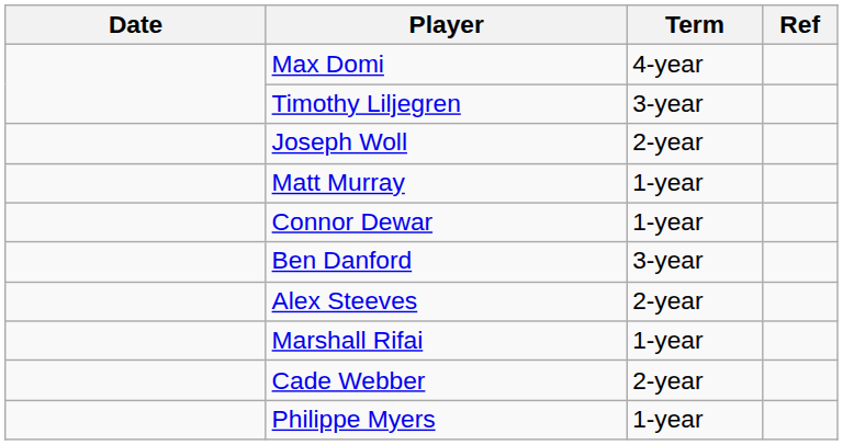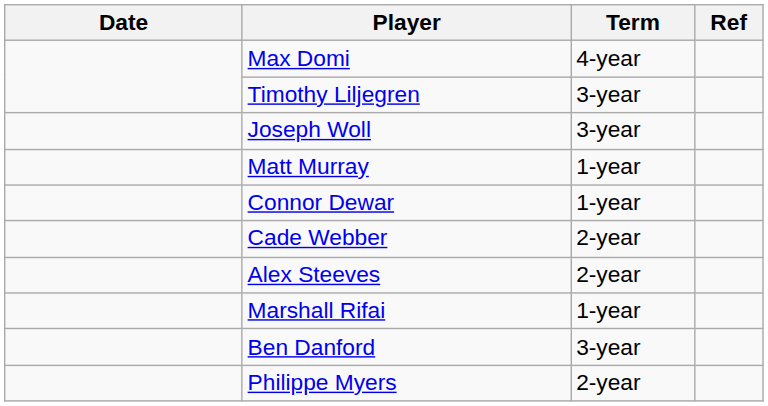 <table class="wikitable">
 <tr>
 <th style="width: 10em;">Date</th>
 <th style="width: 14em;">Player</th>
 <th style="width: 5em;">Term</th>
 <th style="width: 2.5em;">Ref</th>
 </tr>
 <tr>
 <td rowspan=2></td>
 <td><a href='#'>Max Domi</a></td>
 <td>4-year</td>
 <td></td>
 </tr>
 <tr>
 <td><a href='#'>Timothy Liljegren</a></td>
 <td>3-year</td>
 <td></td>
 </tr>
 <tr>
 <td></td>
 <td><a href='#'>Joseph Woll</a></td>
-<td>2-year</td>
+<td>3-year</td>
 <td></td>
 </tr>
 <tr>
 <td></td>
 <td><a href='#'>Matt Murray</a></td>
 <td>1-year</td>
 <td></td>
 </tr>
 <tr>
 <td></td>
 <td><a href='#'>Connor Dewar</a></td>
 <td>1-year</td>
 <td></td>
 </tr>
 <tr>
 <td></td>
-<td><a href='#'>Ben Danford</a></td>
-<td>3-year</td>
+<td><a href='#'>Cade Webber</a></td>
+<td>2-year</td>
 <td></td>
 </tr>
 <tr>
 <td></td>
 <td><a href='#'>Alex Steeves</a></td>
 <td>2-year</td>
 <td></td>
 </tr>
 <tr>
 <td></td>
 <td><a href='#'>Marshall Rifai</a></td>
 <td>1-year</td>
 <td></td>
 </tr>
 <tr>
 <td></td>
-<td><a href='#'>Cade Webber</a></td>
-<td>2-year</td>
+<td><a href='#'>Ben Danford</a></td>
+<td>3-year</td>
 <td></td>
 </tr>
 <tr>
 <td></td>
 <td><a href='#'>Philippe Myers</a></td>
-<td>1-year</td>
+<td>2-year</td>
 <td></td>
 </tr>
 </table>
